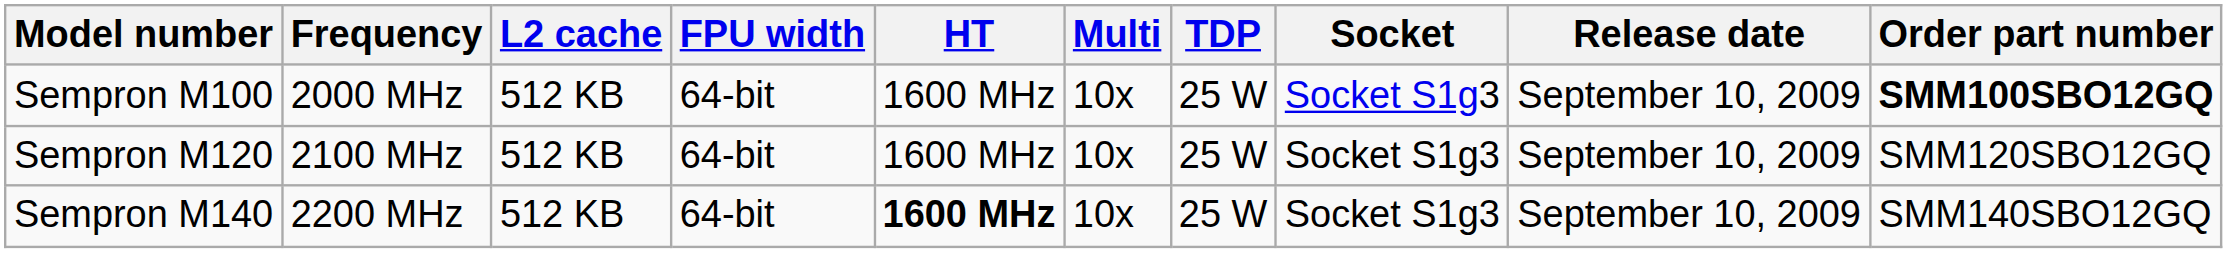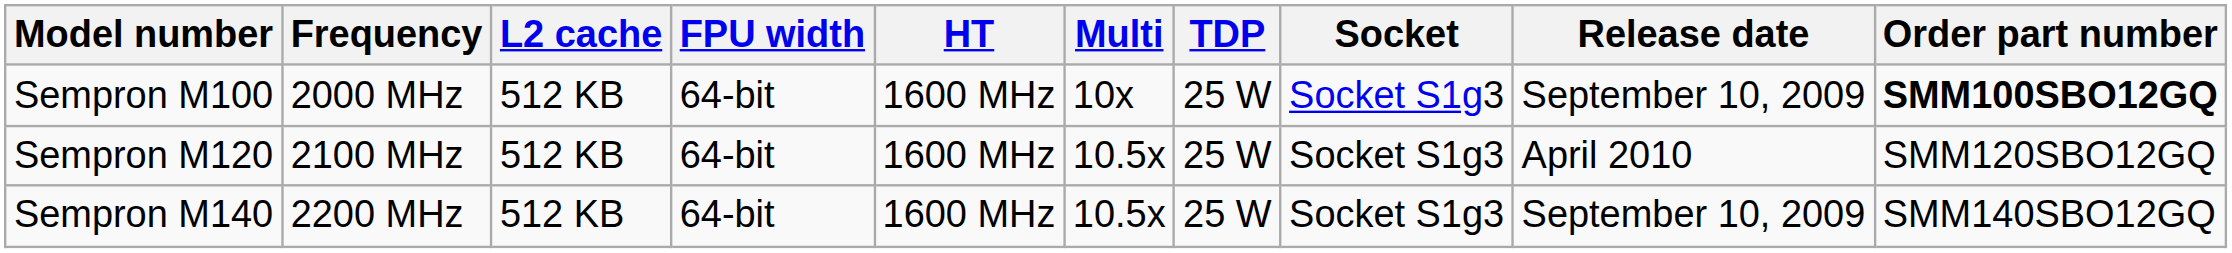 <table class="wikitable">
 <tr>
 <th>Model number</th>
 <th>Frequency</th>
 <th><a href='#'>L2 cache</a></th>
 <th><a href='#'>FPU width</a></th>
 <th><a href='#'>HT</a></th>
 <th><a href='#'>Multi</a></th>
 <th><a href='#'>TDP</a></th>
 <th>Socket</th>
 <th>Release date</th>
 <th>Order part number</th>
 </tr>
 <tr>
 <td>Sempron M100</td>
 <td>2000 MHz</td>
 <td>512 KB</td>
 <td>64-bit</td>
 <td>1600 MHz</td>
 <td>10x</td>
 <td>25 W</td>
 <td><a href='#'>Socket S1g</a>3</td>
 <td>September 10, 2009</td>
 <td><strong>SMM100SBO12GQ</strong></td>
 </tr>
 <tr>
 <td>Sempron M120</td>
 <td>2100 MHz</td>
 <td>512 KB</td>
 <td>64-bit</td>
 <td>1600 MHz</td>
-<td>10x</td>
+<td>10.5x</td>
 <td>25 W</td>
 <td>Socket S1g3</td>
-<td>September 10, 2009</td>
+<td>April 2010</td>
 <td>SMM120SBO12GQ</td>
 </tr>
 <tr>
 <td>Sempron M140</td>
 <td>2200 MHz</td>
 <td>512 KB</td>
 <td>64-bit</td>
-<td><strong>1600 MHz</strong></td>
-<td>10x</td>
+<td>1600 MHz</td>
+<td>10.5x</td>
 <td>25 W</td>
 <td>Socket S1g3</td>
 <td>September 10, 2009</td>
 <td>SMM140SBO12GQ</td>
 </tr>
 </table>
